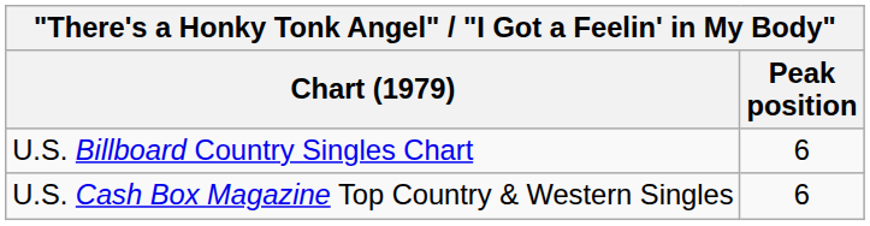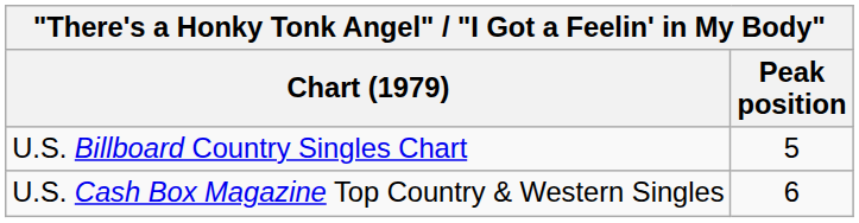 <table class="wikitable sortable" border="1">
 <tr>
 <th colspan="2">"There's a Honky Tonk Angel" / "I Got a Feelin' in My Body"</th>
 </tr>
 <tr>
 <th>Chart (1979)</th>
 <th>Peak<br>position</th>
 </tr>
 <tr>
 <td>U.S. <a href='#'><em>Billboard</em> Country Singles Chart</a></td>
-<td style="text-align:center;">6</td>
+<td style="text-align:center;">5</td>
 </tr>
 <tr>
 <td>U.S. <em><a href='#'>Cash Box Magazine</a></em> Top Country & Western Singles</td>
 <td style="text-align:center;">6</td>
 </tr>
 </table>
